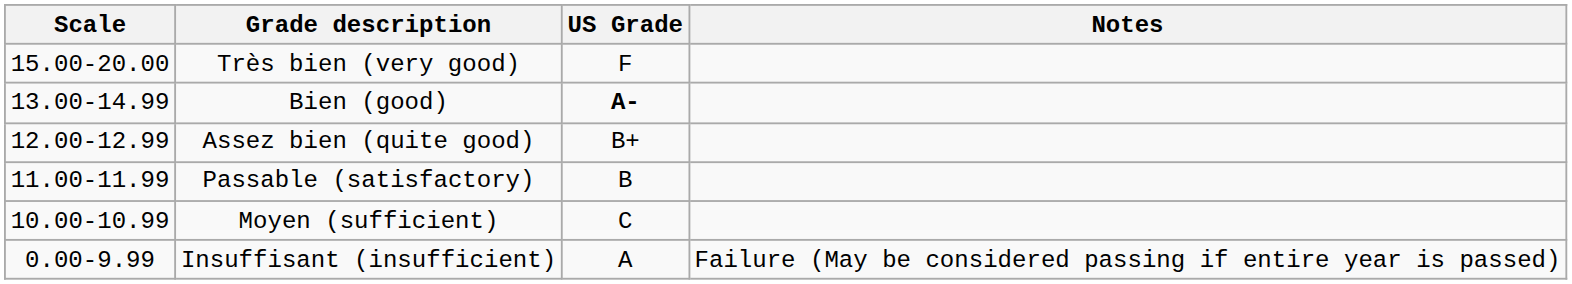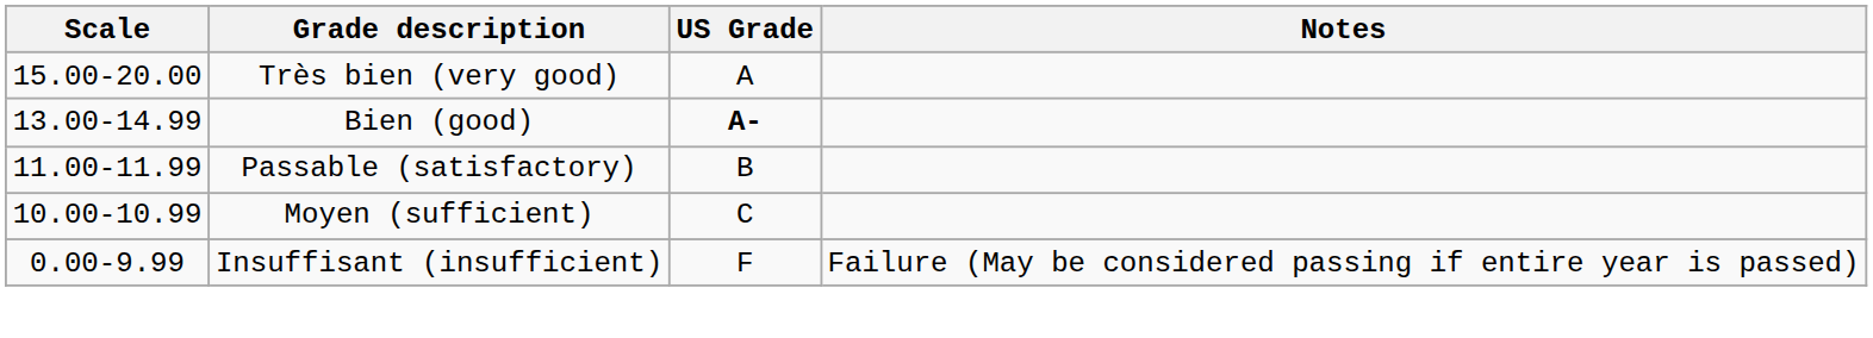 <table class="wikitable" style="text-align:center">
 <tr>
 <th>Scale</th>
 <th>Grade description</th>
 <th>US Grade</th>
 <th>Notes</th>
 </tr>
 <tr>
 <td>15.00-20.00</td>
 <td>Très bien (very good)</td>
-<td>F</td>
+<td>A</td>
 <td></td>
 </tr>
 <tr>
 <td>13.00-14.99</td>
 <td>Bien (good)</td>
 <td><strong>A-</strong></td>
-<td></td>
-</tr>
-<tr>
-<td>12.00-12.99</td>
-<td>Assez bien (quite good)</td>
-<td>B+</td>
 <td></td>
 </tr>
 <tr>
 <td>11.00-11.99</td>
 <td>Passable (satisfactory)</td>
 <td>B</td>
 <td></td>
 </tr>
 <tr>
 <td>10.00-10.99</td>
 <td>Moyen (sufficient)</td>
 <td>C</td>
 <td></td>
 </tr>
 <tr>
 <td>0.00-9.99</td>
 <td>Insuffisant (insufficient)</td>
-<td>A</td>
+<td>F</td>
 <td>Failure (May be considered passing if entire year is passed)</td>
 </tr>
 </table>
